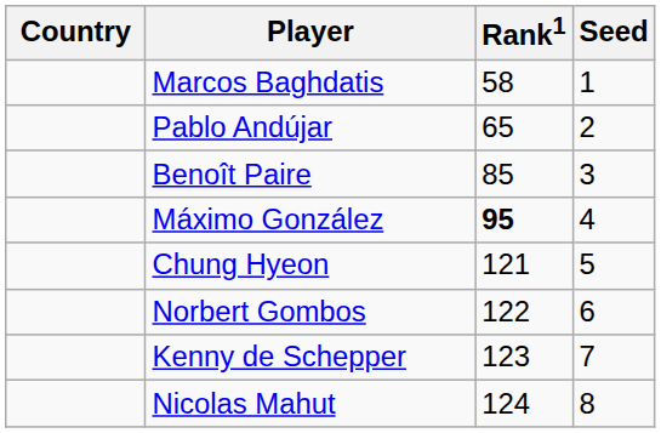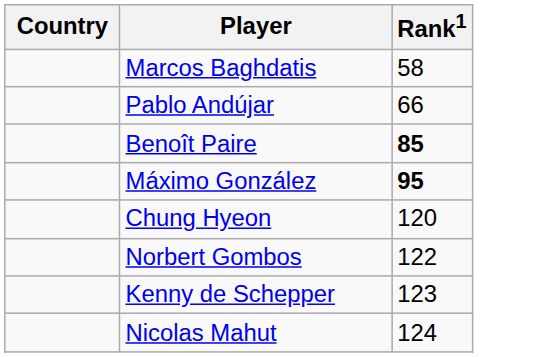 <table class="sortable wikitable">
 <tr>
 <th width="70">Country</th>
 <th width="175">Player</th>
 <th>Rank<sup>1</sup></th>
-<th>Seed</th>
 </tr>
 <tr>
 <td></td>
 <td><a href='#'>Marcos Baghdatis</a></td>
 <td>58</td>
-<td>1</td>
 </tr>
 <tr>
 <td></td>
 <td><a href='#'>Pablo Andújar</a></td>
-<td>65</td>
-<td>2</td>
+<td>66</td>
 </tr>
 <tr>
 <td></td>
 <td><a href='#'>Benoît Paire</a></td>
-<td>85</td>
-<td>3</td>
+<td><strong>85</strong></td>
 </tr>
 <tr>
 <td></td>
 <td><a href='#'>Máximo González</a></td>
 <td><strong>95</strong></td>
-<td>4</td>
 </tr>
 <tr>
 <td></td>
 <td><a href='#'>Chung Hyeon</a></td>
-<td>121</td>
-<td>5</td>
+<td>120</td>
 </tr>
 <tr>
 <td></td>
 <td><a href='#'>Norbert Gombos</a></td>
 <td>122</td>
-<td>6</td>
 </tr>
 <tr>
 <td></td>
 <td><a href='#'>Kenny de Schepper</a></td>
 <td>123</td>
-<td>7</td>
 </tr>
 <tr>
 <td></td>
 <td><a href='#'>Nicolas Mahut</a></td>
 <td>124</td>
-<td>8</td>
 </tr>
 </table>
